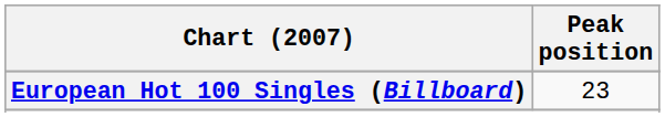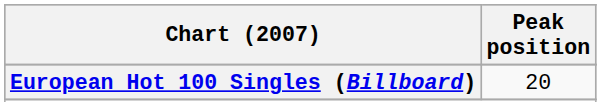 <table class="wikitable sortable plainrowheaders" style="text-align:center">
 <tr>
 <th scope="col">Chart (2007)</th>
 <th scope="col">Peak<br>position</th>
 </tr>
 <tr>
 </tr>
 <tr>
 <th scope="row"><a href='#'>European Hot 100 Singles</a> (<em><a href='#'>Billboard</a></em>)</th>
-<td align="center">23</td>
+<td align="center">20</td>
 </tr>
 <tr>
 </tr>
 <tr>
 </tr>
 </table>
